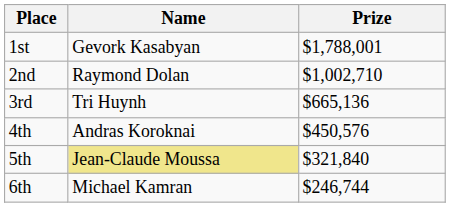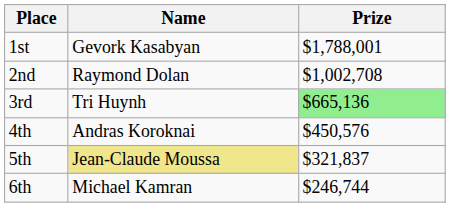 <table class="wikitable">
 <tr>
 <th width="50">Place</th>
 <th width="200">Name</th>
 <th width="125">Prize</th>
 </tr>
 <tr>
 <td>1st</td>
 <td>Gevork Kasabyan</td>
 <td>$1,788,001</td>
 </tr>
 <tr>
 <td>2nd</td>
 <td>Raymond Dolan</td>
-<td>$1,002,710</td>
+<td>$1,002,708</td>
 </tr>
 <tr>
 <td>3rd</td>
 <td>Tri Huynh</td>
-<td>$665,136</td>
+<td style="background: lightgreen;">$665,136</td>
 </tr>
 <tr>
 <td>4th</td>
 <td>Andras Koroknai</td>
 <td>$450,576</td>
 </tr>
 <tr>
 <td>5th</td>
 <td style="background: khaki;">Jean-Claude Moussa</td>
-<td>$321,840</td>
+<td>$321,837</td>
 </tr>
 <tr>
 <td>6th</td>
 <td>Michael Kamran</td>
 <td>$246,744</td>
 </tr>
 </table>
